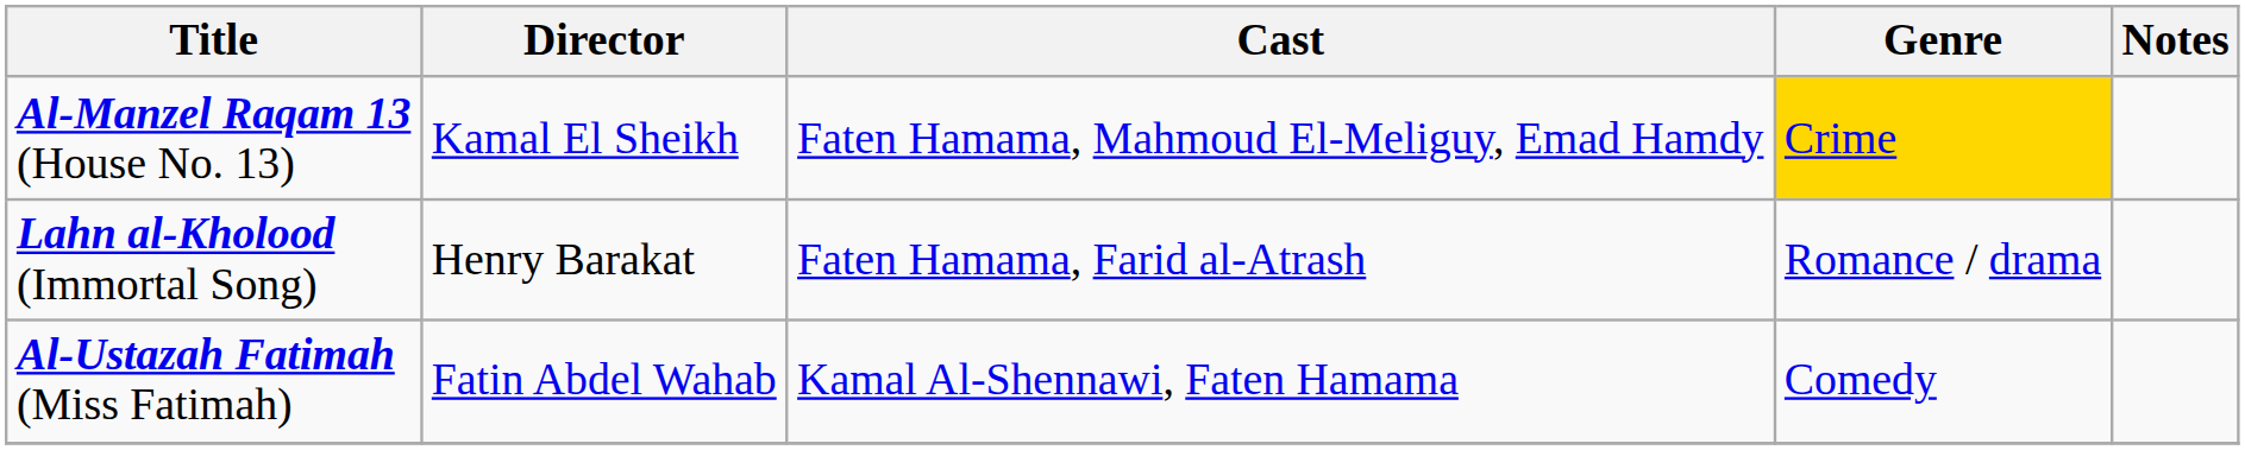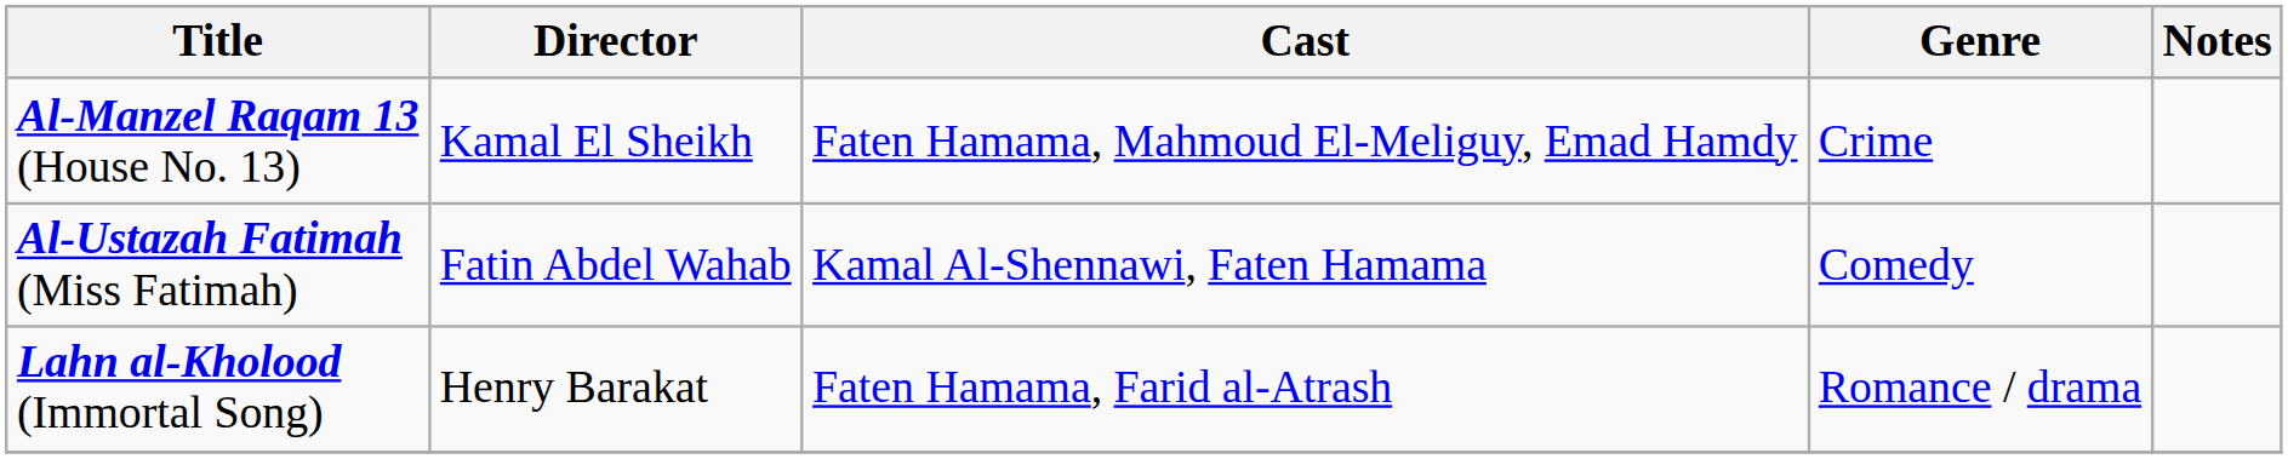 <table class="wikitable">
 <tr>
 <th>Title</th>
 <th>Director</th>
 <th>Cast</th>
 <th>Genre</th>
 <th>Notes</th>
 </tr>
 <tr>
 <td><strong><em><a href='#'>Al-Manzel Raqam 13</a></em></strong><br>(House No. 13)</td>
 <td><a href='#'>Kamal El Sheikh</a></td>
 <td><a href='#'>Faten Hamama</a>, <a href='#'>Mahmoud El-Meliguy</a>, <a href='#'>Emad Hamdy</a></td>
-<td style="background: gold;"><a href='#'>Crime</a></td>
+<td><a href='#'>Crime</a></td>
+<td></td>
+</tr>
+<tr>
+<td><strong><em><a href='#'>Al-Ustazah Fatimah</a></em></strong><br>(Miss Fatimah)</td>
+<td><a href='#'>Fatin Abdel Wahab</a></td>
+<td><a href='#'>Kamal Al-Shennawi</a>, <a href='#'>Faten Hamama</a></td>
+<td><a href='#'>Comedy</a></td>
 <td></td>
 </tr>
 <tr>
 <td><strong><em><a href='#'>Lahn al-Kholood</a></em></strong><br>(Immortal Song)</td>
 <td>Henry Barakat</td>
 <td><a href='#'>Faten Hamama</a>, <a href='#'>Farid al-Atrash</a></td>
 <td><a href='#'>Romance</a> / <a href='#'>drama</a></td>
 <td></td>
 </tr>
 <tr>
-<td><strong><em><a href='#'>Al-Ustazah Fatimah</a></em></strong><br>(Miss Fatimah)</td>
-<td><a href='#'>Fatin Abdel Wahab</a></td>
-<td><a href='#'>Kamal Al-Shennawi</a>, <a href='#'>Faten Hamama</a></td>
-<td><a href='#'>Comedy</a></td>
-<td></td>
-</tr>
-<tr>
 </tr>
 </table>
